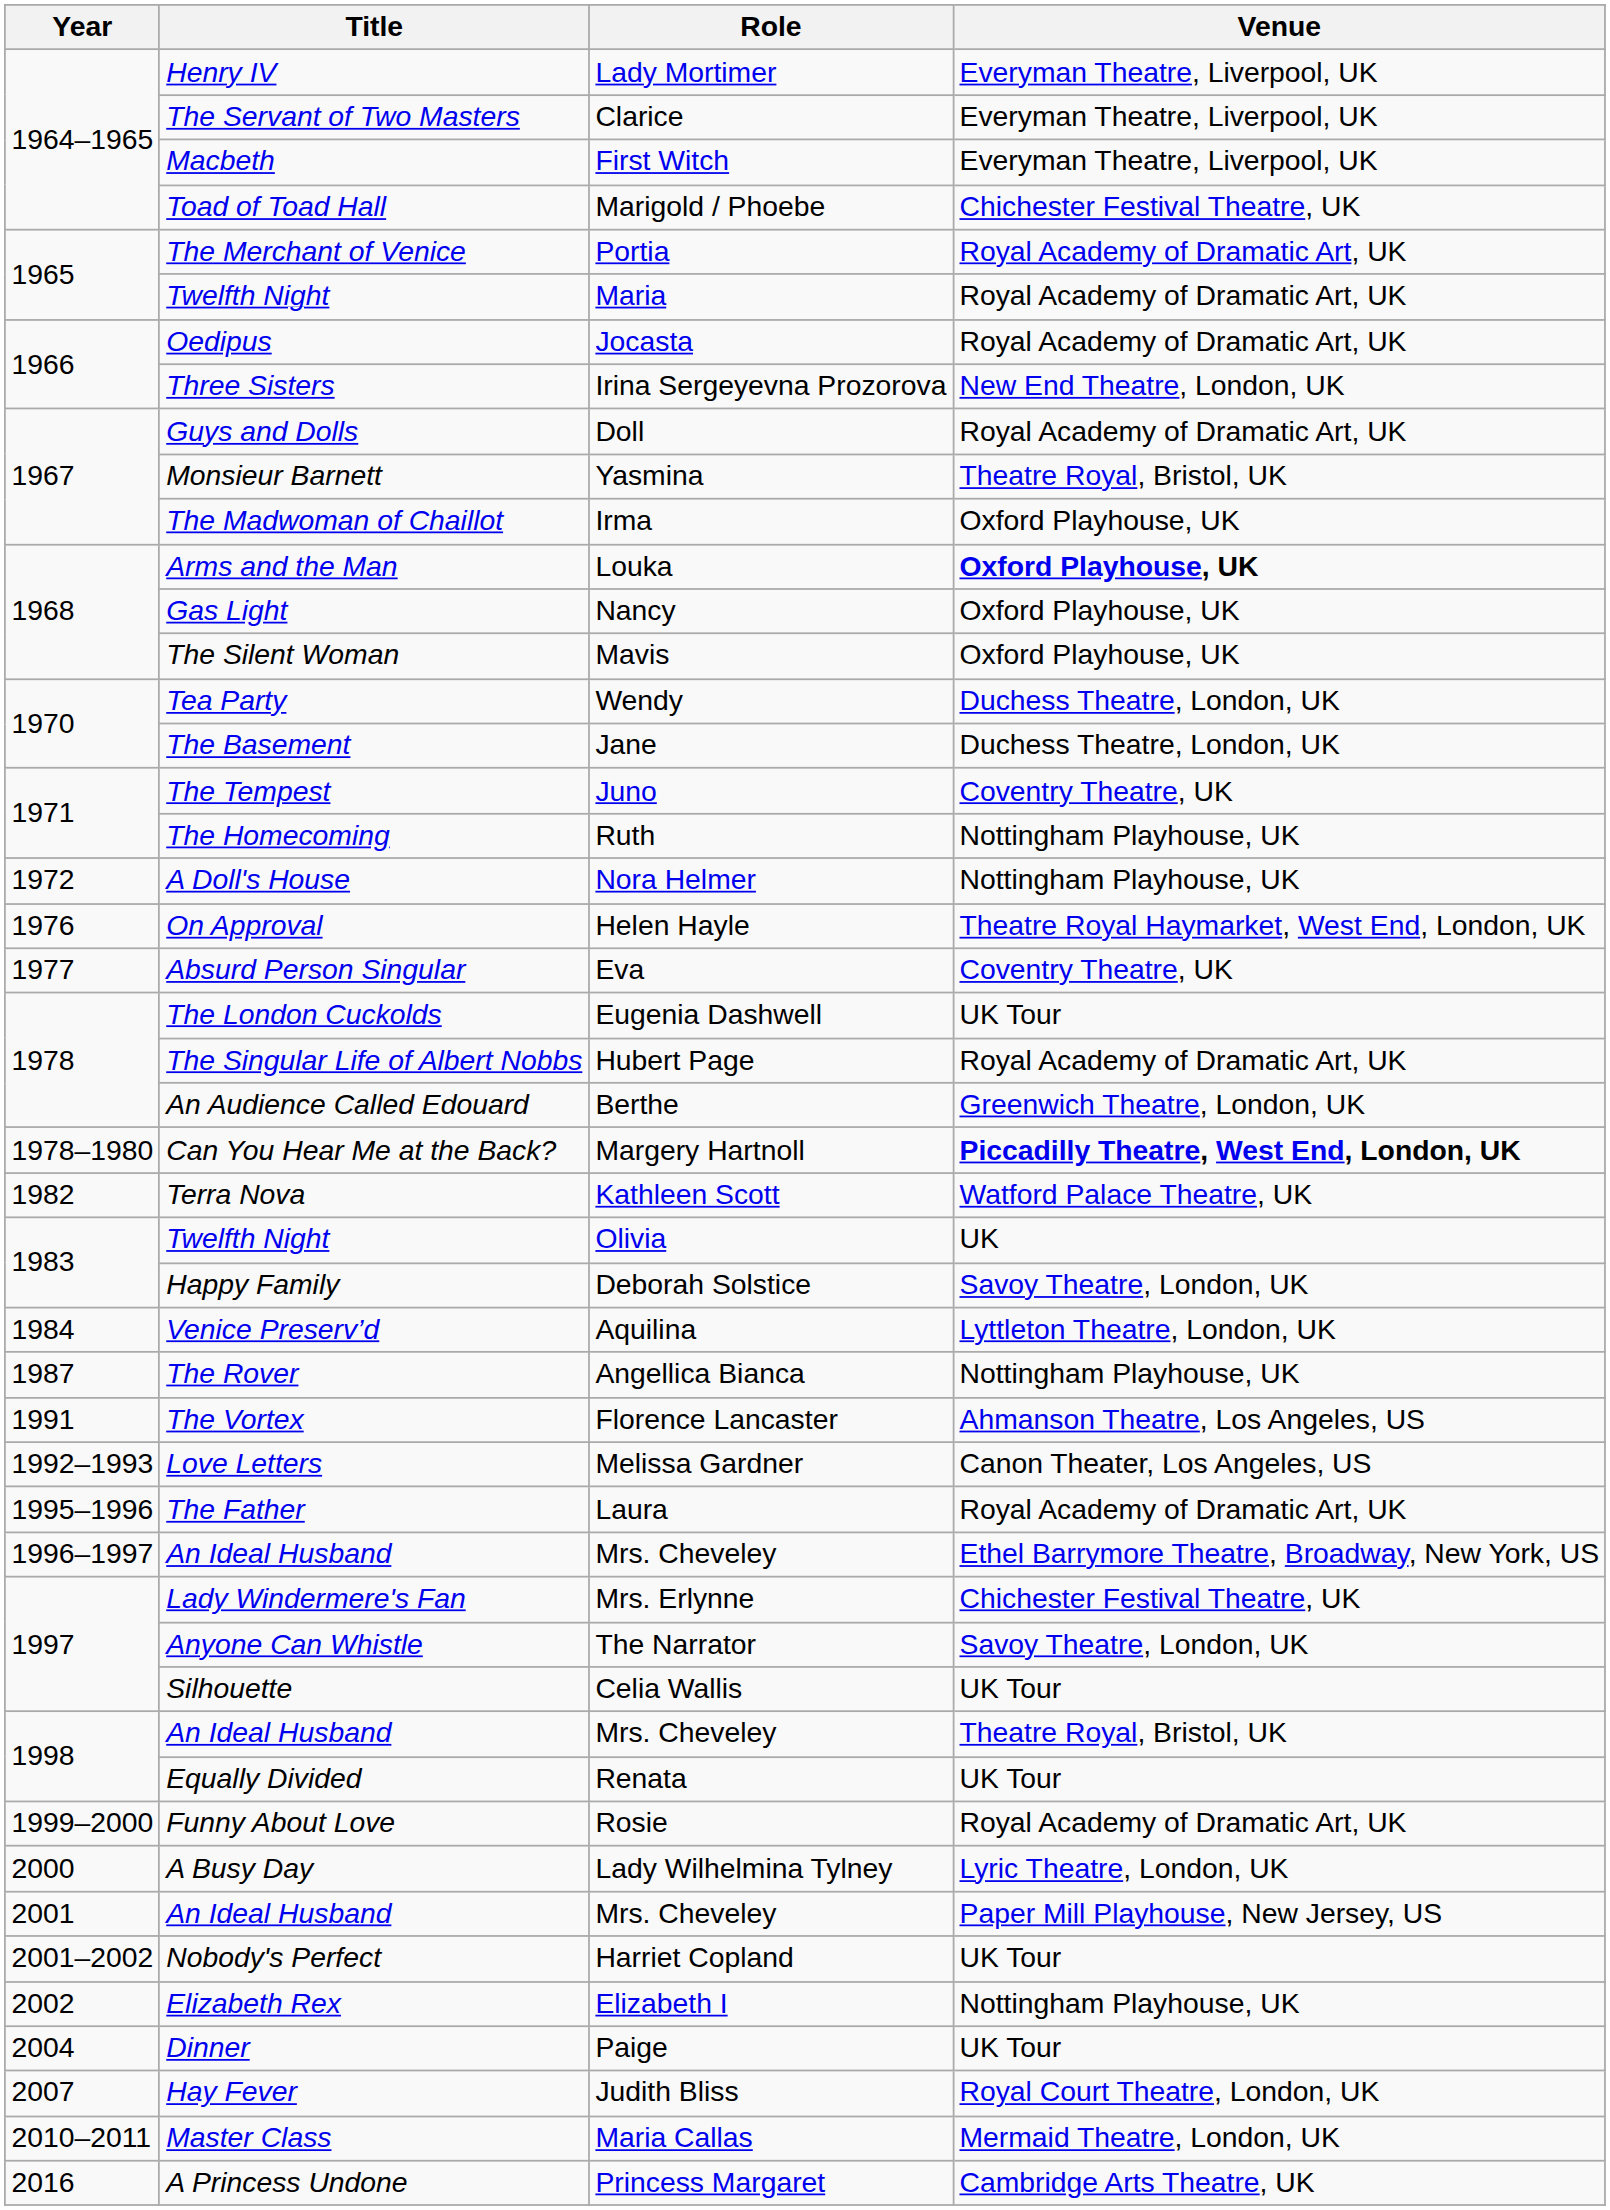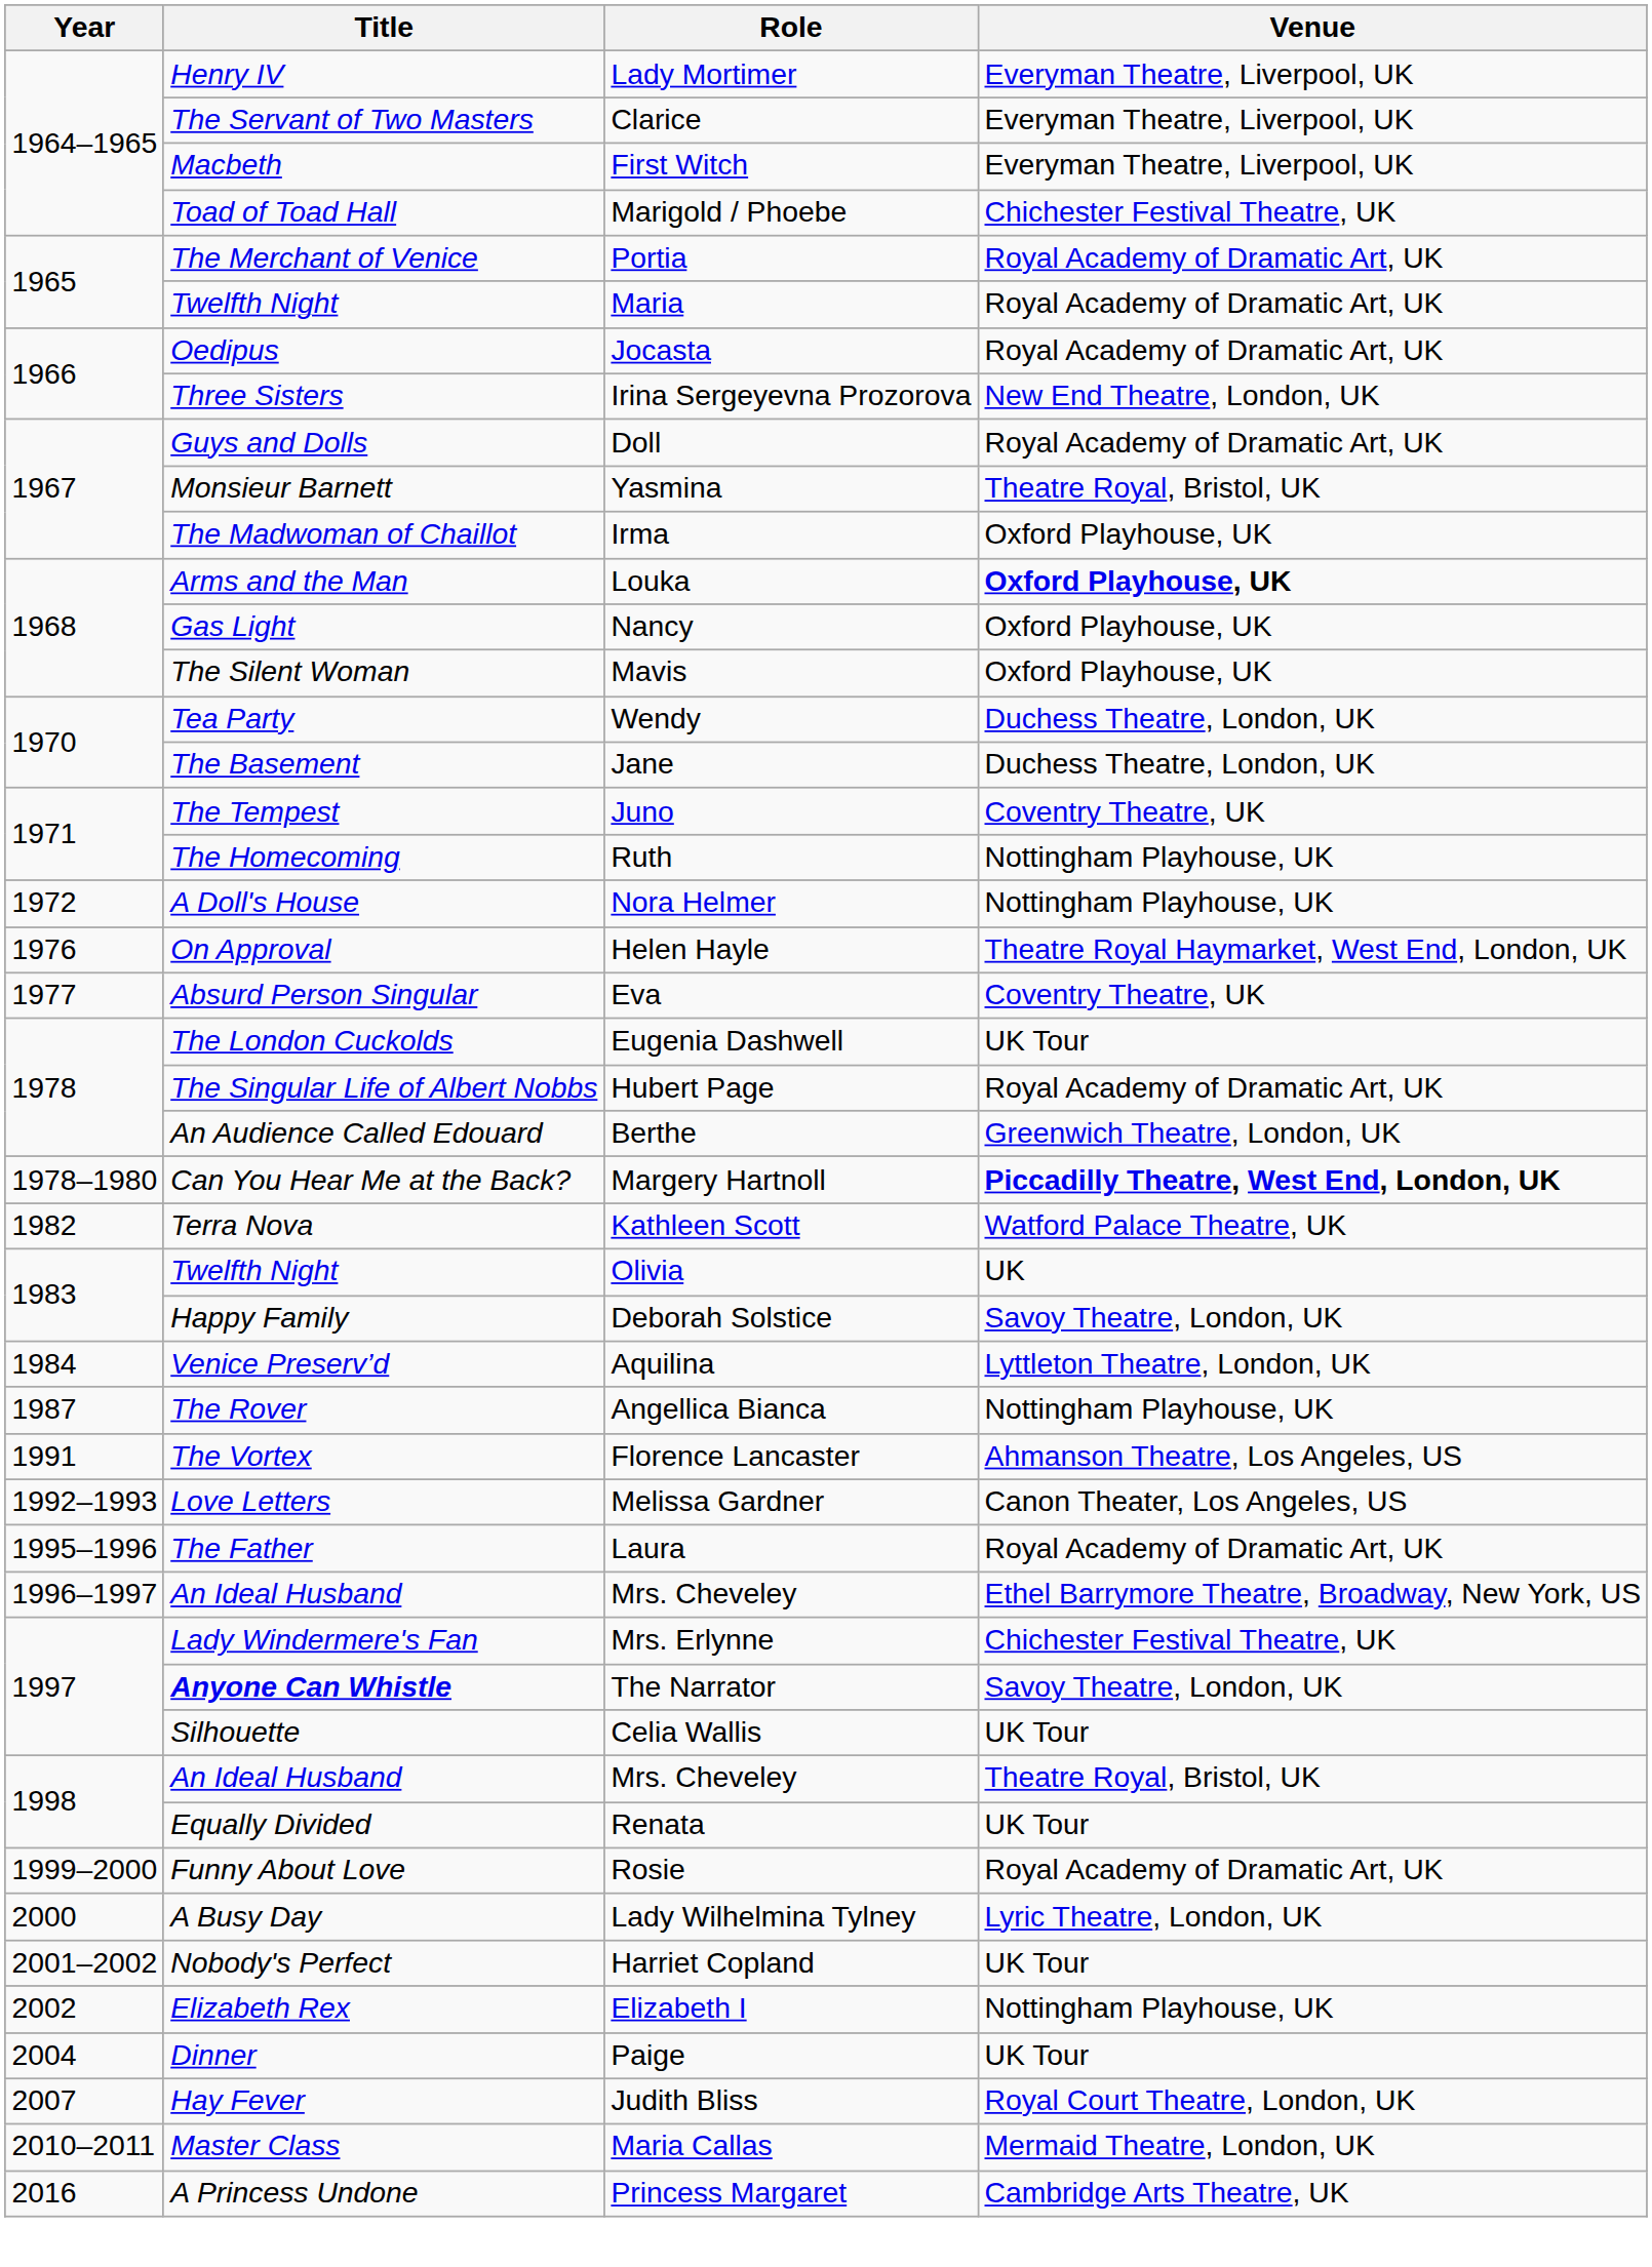 <table class="wikitable sortable">
 <tr>
 <th>Year</th>
 <th>Title</th>
 <th>Role</th>
 <th class="unsortable">Venue</th>
 </tr>
 <tr>
 <td rowspan="4">1964–1965</td>
 <td><em><a href='#'>Henry IV</a></em></td>
 <td><a href='#'>Lady Mortimer</a></td>
 <td><a href='#'>Everyman Theatre</a>, Liverpool, UK</td>
 </tr>
 <tr>
 <td><em><a href='#'>The Servant of Two Masters</a></em></td>
 <td>Clarice</td>
 <td>Everyman Theatre, Liverpool, UK</td>
 </tr>
 <tr>
 <td><em><a href='#'>Macbeth</a></em></td>
 <td><a href='#'>First Witch</a></td>
 <td>Everyman Theatre, Liverpool, UK</td>
 </tr>
 <tr>
 <td><em><a href='#'>Toad of Toad Hall</a></em></td>
 <td>Marigold / Phoebe</td>
 <td><a href='#'>Chichester Festival Theatre</a>, UK</td>
 </tr>
 <tr>
 <td rowspan="2">1965</td>
 <td><em><a href='#'>The Merchant of Venice</a></em></td>
 <td><a href='#'>Portia</a></td>
 <td><a href='#'>Royal Academy of Dramatic Art</a>, UK</td>
 </tr>
 <tr>
 <td><em><a href='#'>Twelfth Night</a></em></td>
 <td><a href='#'>Maria</a></td>
 <td>Royal Academy of Dramatic Art, UK</td>
 </tr>
 <tr>
 <td rowspan="2">1966</td>
 <td><em><a href='#'>Oedipus</a></em></td>
 <td><a href='#'>Jocasta</a></td>
 <td>Royal Academy of Dramatic Art, UK</td>
 </tr>
 <tr>
 <td><em><a href='#'>Three Sisters</a></em></td>
 <td>Irina Sergeyevna Prozorova</td>
 <td><a href='#'>New End Theatre</a>, London, UK</td>
 </tr>
 <tr>
 <td rowspan="3">1967</td>
 <td><em><a href='#'>Guys and Dolls</a></em></td>
 <td>Doll</td>
 <td>Royal Academy of Dramatic Art, UK</td>
 </tr>
 <tr>
 <td><em>Monsieur Barnett</em></td>
 <td>Yasmina</td>
 <td><a href='#'>Theatre Royal</a>, Bristol, UK</td>
 </tr>
 <tr>
 <td><em><a href='#'>The Madwoman of Chaillot</a></em></td>
 <td>Irma</td>
 <td>Oxford Playhouse, UK</td>
 </tr>
 <tr>
 <td rowspan="3">1968</td>
 <td><em><a href='#'>Arms and the Man</a></em></td>
 <td>Louka</td>
 <td><strong><a href='#'>Oxford Playhouse</a>, UK</strong></td>
 </tr>
 <tr>
 <td><em><a href='#'>Gas Light</a></em></td>
 <td>Nancy</td>
 <td>Oxford Playhouse, UK</td>
 </tr>
 <tr>
 <td><em>The Silent Woman</em></td>
 <td>Mavis</td>
 <td>Oxford Playhouse, UK</td>
 </tr>
 <tr>
 <td rowspan="2">1970</td>
 <td><em><a href='#'>Tea Party</a></em></td>
 <td>Wendy</td>
 <td><a href='#'>Duchess Theatre</a>, London, UK</td>
 </tr>
 <tr>
 <td><em><a href='#'>The Basement</a></em></td>
 <td>Jane</td>
 <td>Duchess Theatre, London, UK</td>
 </tr>
 <tr>
 <td rowspan="2">1971</td>
 <td><em><a href='#'>The Tempest</a></em></td>
 <td><a href='#'>Juno</a></td>
 <td><a href='#'>Coventry Theatre</a>, UK</td>
 </tr>
 <tr>
 <td><em><a href='#'>The Homecoming</a></em></td>
 <td>Ruth</td>
 <td>Nottingham Playhouse, UK</td>
 </tr>
 <tr>
 <td>1972</td>
 <td><em><a href='#'>A Doll's House</a></em></td>
 <td><a href='#'>Nora Helmer</a></td>
 <td>Nottingham Playhouse, UK</td>
 </tr>
 <tr>
 <td>1976</td>
 <td><em><a href='#'>On Approval</a></em></td>
 <td>Helen Hayle</td>
 <td><a href='#'>Theatre Royal Haymarket</a>, <a href='#'>West End</a>, London, UK</td>
 </tr>
 <tr>
 <td>1977</td>
 <td><em><a href='#'>Absurd Person Singular</a></em></td>
 <td>Eva</td>
 <td><a href='#'>Coventry Theatre</a>, UK</td>
 </tr>
 <tr>
 <td rowspan="3">1978</td>
 <td><em><a href='#'>The London Cuckolds</a></em></td>
 <td>Eugenia Dashwell</td>
 <td>UK Tour</td>
 </tr>
 <tr>
 <td><em><a href='#'>The Singular Life of Albert Nobbs</a></em></td>
 <td>Hubert Page</td>
 <td>Royal Academy of Dramatic Art, UK</td>
 </tr>
 <tr>
 <td><em> An Audience Called Edouard</em></td>
 <td>Berthe</td>
 <td><a href='#'>Greenwich Theatre</a>, London, UK</td>
 </tr>
 <tr>
 <td>1978–1980</td>
 <td><em>Can You Hear Me at the Back?</em></td>
 <td>Margery Hartnoll</td>
 <td><strong><a href='#'>Piccadilly Theatre</a>, <a href='#'>West End</a>, London, UK</strong></td>
 </tr>
 <tr>
 <td>1982</td>
 <td><em>Terra Nova</em></td>
 <td><a href='#'>Kathleen Scott</a></td>
 <td><a href='#'>Watford Palace Theatre</a>, UK</td>
 </tr>
 <tr>
 <td rowspan="2">1983</td>
 <td><em><a href='#'>Twelfth Night</a></em></td>
 <td><a href='#'>Olivia</a></td>
 <td>UK</td>
 </tr>
 <tr>
 <td><em>Happy Family</em></td>
 <td>Deborah Solstice</td>
 <td><a href='#'>Savoy Theatre</a>, London, UK</td>
 </tr>
 <tr>
 <td>1984</td>
 <td><em><a href='#'>Venice Preserv’d</a></em></td>
 <td>Aquilina</td>
 <td><a href='#'>Lyttleton Theatre</a>, London, UK</td>
 </tr>
 <tr>
 <td>1987</td>
 <td><em><a href='#'>The Rover</a></em></td>
 <td>Angellica Bianca</td>
 <td>Nottingham Playhouse, UK</td>
 </tr>
 <tr>
 <td>1991</td>
 <td><em><a href='#'>The Vortex</a></em></td>
 <td>Florence Lancaster</td>
 <td><a href='#'>Ahmanson Theatre</a>, Los Angeles, US</td>
 </tr>
 <tr>
 <td>1992–1993</td>
 <td><em><a href='#'>Love Letters</a></em></td>
 <td>Melissa Gardner</td>
 <td>Canon Theater, Los Angeles, US</td>
 </tr>
 <tr>
 <td>1995–1996</td>
 <td><em><a href='#'>The Father</a></em></td>
 <td>Laura</td>
 <td>Royal Academy of Dramatic Art, UK</td>
 </tr>
 <tr>
 <td>1996–1997</td>
 <td><em><a href='#'>An Ideal Husband</a></em></td>
 <td>Mrs. Cheveley</td>
 <td><a href='#'>Ethel Barrymore Theatre</a>, <a href='#'>Broadway</a>, New York, US</td>
 </tr>
 <tr>
 <td rowspan="3">1997</td>
 <td><em><a href='#'>Lady Windermere's Fan</a></em></td>
 <td>Mrs. Erlynne</td>
 <td><a href='#'>Chichester Festival Theatre</a>, UK</td>
 </tr>
 <tr>
-<td><em><a href='#'>Anyone Can Whistle</a></em></td>
+<td><strong><em><a href='#'>Anyone Can Whistle</a></em></strong></td>
 <td>The Narrator</td>
 <td><a href='#'>Savoy Theatre</a>, London, UK</td>
 </tr>
 <tr>
 <td><em>Silhouette</em></td>
 <td>Celia Wallis</td>
 <td>UK Tour</td>
 </tr>
 <tr>
 <td rowspan="2">1998</td>
 <td><em><a href='#'>An Ideal Husband</a></em></td>
 <td>Mrs. Cheveley</td>
 <td><a href='#'>Theatre Royal</a>, Bristol, UK</td>
 </tr>
 <tr>
 <td><em>Equally Divided</em></td>
 <td>Renata</td>
 <td>UK Tour</td>
 </tr>
 <tr>
 <td>1999–2000</td>
 <td><em>Funny About Love</em></td>
 <td>Rosie</td>
 <td>Royal Academy of Dramatic Art, UK</td>
 </tr>
 <tr>
 <td>2000</td>
 <td><em>A Busy Day</em></td>
 <td>Lady Wilhelmina Tylney</td>
 <td><a href='#'>Lyric Theatre</a>, London, UK</td>
-</tr>
-<tr>
-<td>2001</td>
-<td><em><a href='#'>An Ideal Husband</a></em></td>
-<td>Mrs. Cheveley</td>
-<td><a href='#'>Paper Mill Playhouse</a>, New Jersey, US</td>
 </tr>
 <tr>
 <td>2001–2002</td>
 <td><em>Nobody's Perfect</em></td>
 <td>Harriet Copland</td>
 <td>UK Tour</td>
 </tr>
 <tr>
 <td>2002</td>
 <td><em><a href='#'>Elizabeth Rex</a></em></td>
 <td><a href='#'>Elizabeth I</a></td>
 <td>Nottingham Playhouse, UK</td>
 </tr>
 <tr>
 <td>2004</td>
 <td><em><a href='#'>Dinner</a></em></td>
 <td>Paige</td>
 <td>UK Tour</td>
 </tr>
 <tr>
 <td>2007</td>
 <td><em><a href='#'>Hay Fever</a></em></td>
 <td>Judith Bliss</td>
 <td><a href='#'>Royal Court Theatre</a>, London, UK</td>
 </tr>
 <tr>
 <td>2010–2011</td>
 <td><em><a href='#'>Master Class</a></em></td>
 <td><a href='#'>Maria Callas</a></td>
 <td><a href='#'>Mermaid Theatre</a>, London, UK</td>
 </tr>
 <tr>
 <td>2016</td>
 <td><em>A Princess Undone</em></td>
 <td><a href='#'>Princess Margaret</a></td>
 <td><a href='#'>Cambridge Arts Theatre</a>, UK</td>
 </tr>
 </table>
